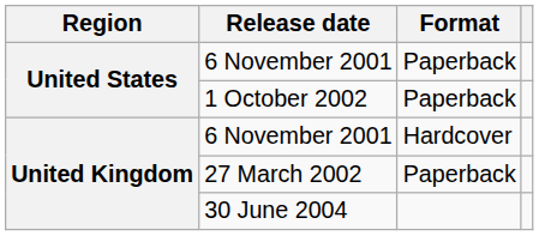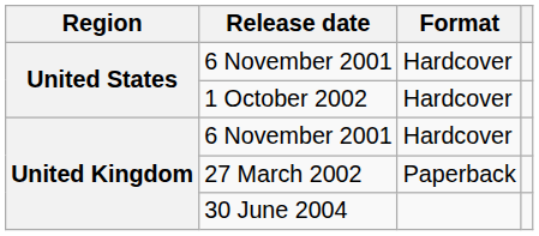 <table class="wikitable plainrowheaders">
 <tr>
 <th scope="col">Region</th>
 <th scope="col">Release date</th>
 <th scope="col">Format</th>
 <th scope="col" align="center"></th>
 </tr>
 <tr>
 <th scope="row" rowspan="2">United States</th>
 <td>6 November 2001</td>
-<td>Paperback</td>
+<td>Hardcover</td>
 <td></td>
 </tr>
 <tr>
 <td>1 October 2002</td>
-<td>Paperback</td>
+<td>Hardcover</td>
 <td></td>
 </tr>
 <tr>
 <th scope="row" rowspan="3">United Kingdom</th>
 <td>6 November 2001</td>
 <td>Hardcover</td>
 <td></td>
 </tr>
 <tr>
 <td>27 March 2002</td>
 <td>Paperback</td>
 <td></td>
 </tr>
 <tr>
 <td>30 June 2004</td>
 <td></td>
 <td></td>
 </tr>
 </table>
